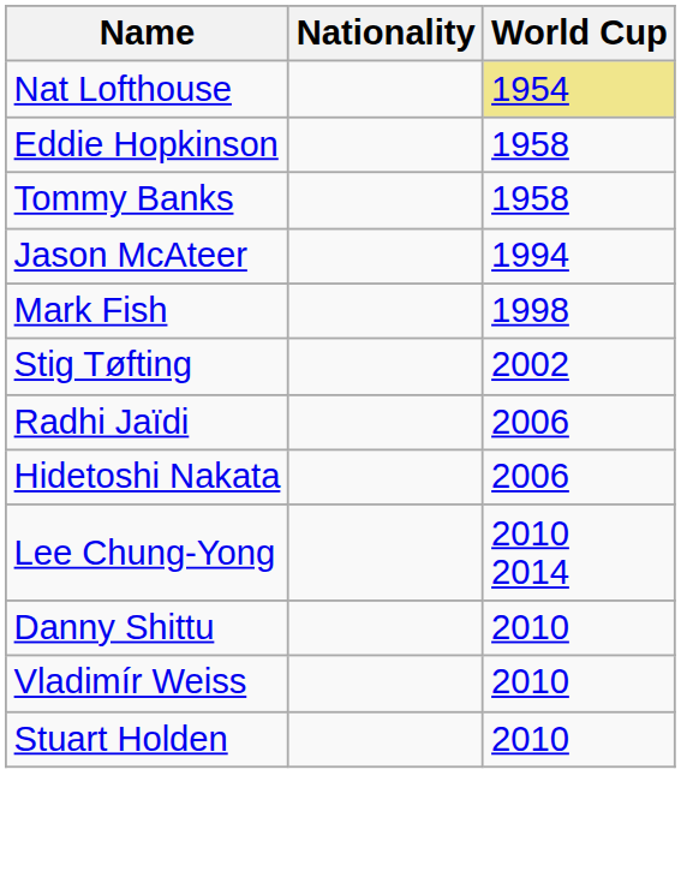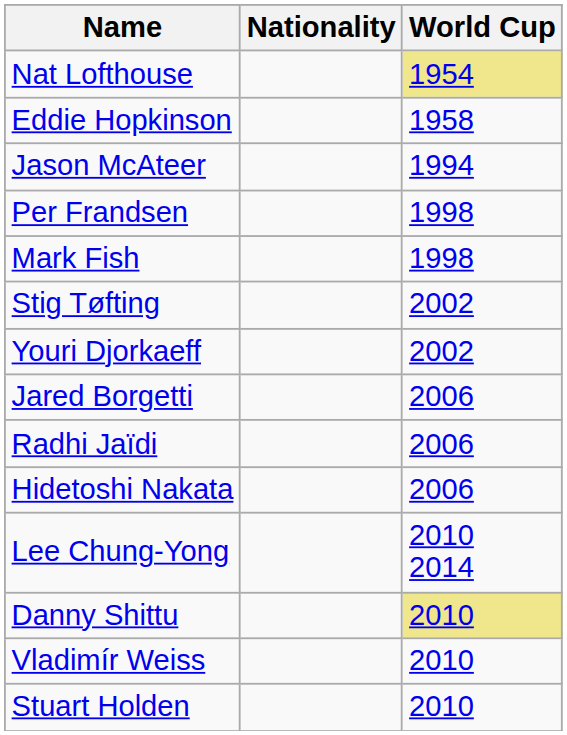 <table class="wikitable sortable" style="text-align: left">
 <tr>
 <th>Name</th>
 <th>Nationality</th>
 <th>World Cup</th>
 </tr>
 <tr>
 <td align=left><a href='#'>Nat Lofthouse</a></td>
 <td align=left></td>
 <td align=left style="background: khaki;"><a href='#'>1954</a></td>
 </tr>
 <tr>
 <td align=left><a href='#'>Eddie Hopkinson</a></td>
 <td align=left></td>
 <td align=left><a href='#'>1958</a></td>
 </tr>
 <tr>
-<td align=left><a href='#'>Tommy Banks</a></td>
-<td align=left></td>
-<td align=left><a href='#'>1958</a></td>
-</tr>
-<tr>
 <td align=left><a href='#'>Jason McAteer</a></td>
 <td align=left></td>
 <td align=left><a href='#'>1994</a></td>
+</tr>
+<tr>
+<td align=left><a href='#'>Per Frandsen</a></td>
+<td align=left></td>
+<td align=left><a href='#'>1998</a></td>
 </tr>
 <tr>
 <td align=left><a href='#'>Mark Fish</a></td>
 <td align=left></td>
 <td align=left><a href='#'>1998</a></td>
 </tr>
 <tr>
 <td align=left><a href='#'>Stig Tøfting</a></td>
 <td align=left></td>
 <td align=left><a href='#'>2002</a></td>
+</tr>
+<tr>
+<td align=left><a href='#'>Youri Djorkaeff</a></td>
+<td align=left></td>
+<td align=left><a href='#'>2002</a></td>
+</tr>
+<tr>
+<td align=left><a href='#'>Jared Borgetti</a></td>
+<td align=left></td>
+<td align=left><a href='#'>2006</a></td>
 </tr>
 <tr>
 <td align=left><a href='#'>Radhi Jaïdi</a></td>
 <td align=left></td>
 <td align=left><a href='#'>2006</a></td>
 </tr>
 <tr>
 <td align=left><a href='#'>Hidetoshi Nakata</a></td>
 <td align=left></td>
 <td align=left><a href='#'>2006</a></td>
 </tr>
 <tr>
 <td align=left><a href='#'>Lee Chung-Yong</a></td>
 <td align=left></td>
 <td align=left><a href='#'>2010</a><br><a href='#'>2014</a></td>
 </tr>
 <tr>
 <td align=left><a href='#'>Danny Shittu</a></td>
 <td align=left></td>
-<td align=left><a href='#'>2010</a></td>
+<td align=left style="background: khaki;"><a href='#'>2010</a></td>
 </tr>
 <tr>
 <td align=left><a href='#'>Vladimír Weiss</a></td>
 <td align=left></td>
 <td align=left><a href='#'>2010</a></td>
 </tr>
 <tr>
 <td align=left><a href='#'>Stuart Holden</a></td>
 <td align=left></td>
 <td align=left><a href='#'>2010</a></td>
 </tr>
 </table>
